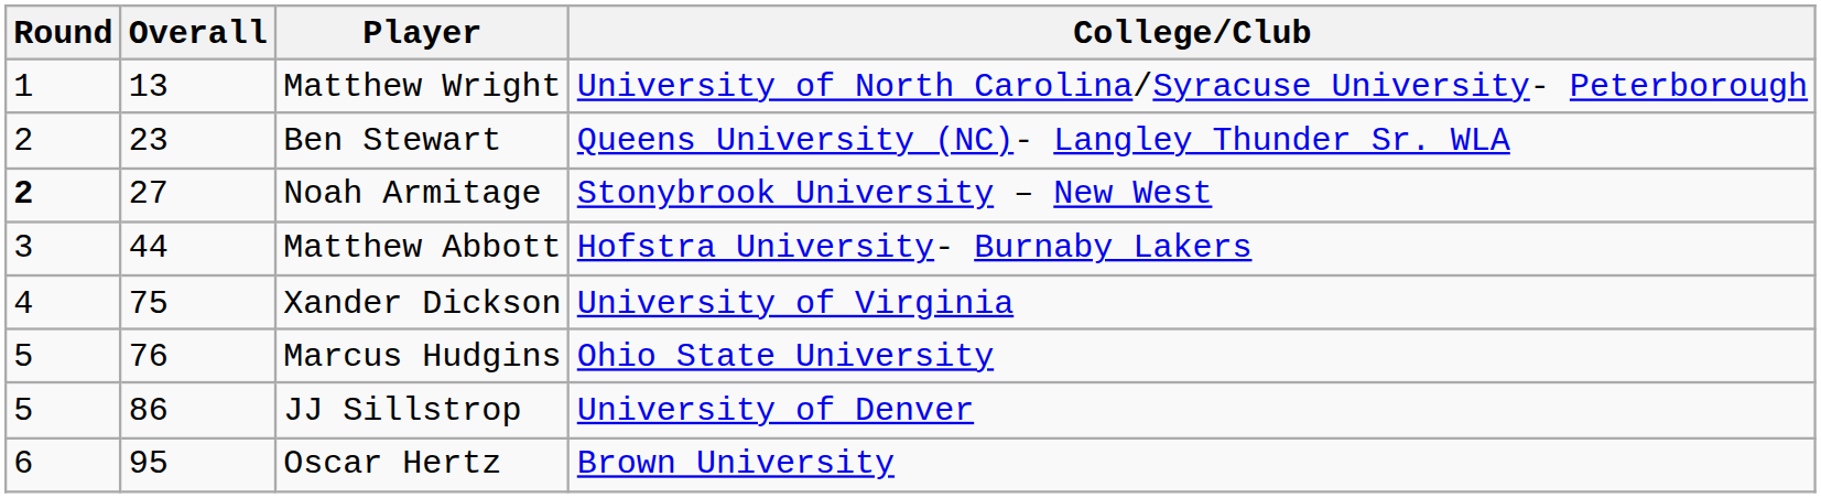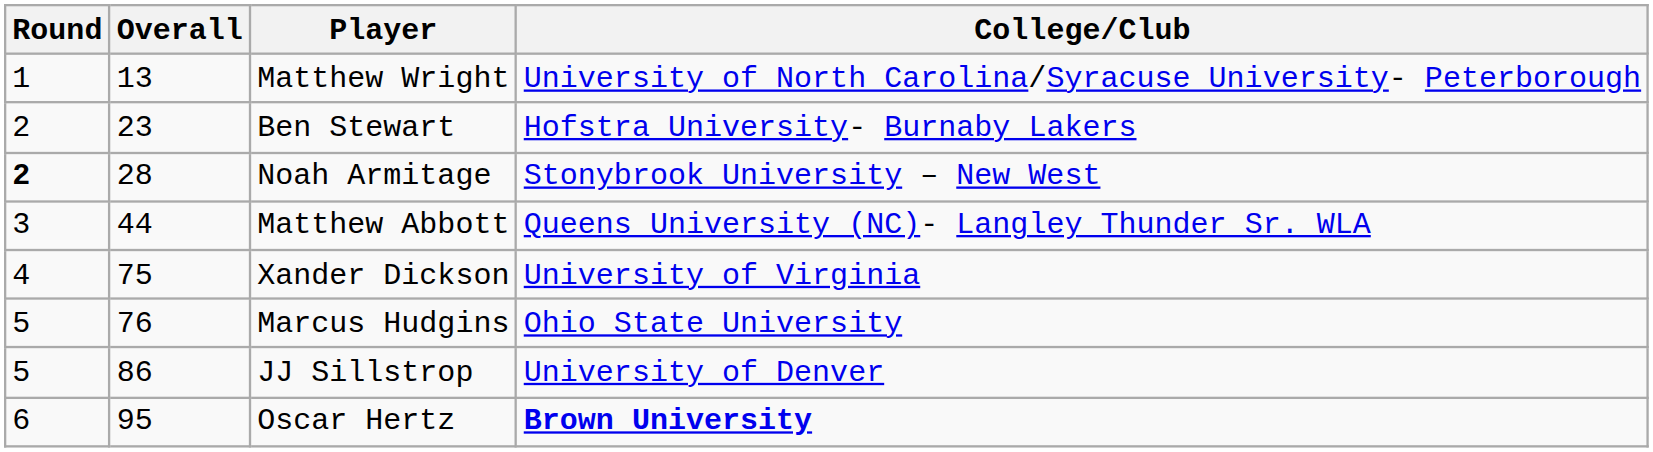 <table class="wikitable">
 <tr>
 <th>Round</th>
 <th>Overall</th>
 <th>Player</th>
 <th>College/Club</th>
 </tr>
 <tr>
 <td>1</td>
 <td>13</td>
 <td>Matthew Wright</td>
 <td><a href='#'>University of North Carolina</a>/<a href='#'>Syracuse University</a>- <a href='#'>Peterborough</a></td>
 </tr>
 <tr>
 <td>2</td>
 <td>23</td>
 <td>Ben Stewart</td>
-<td><a href='#'>Queens University (NC)</a>- <a href='#'>Langley Thunder Sr. WLA</a></td>
+<td><a href='#'>Hofstra University</a>- <a href='#'>Burnaby Lakers</a></td>
 </tr>
 <tr>
 <td><strong>2</strong></td>
-<td>27</td>
+<td>28</td>
 <td>Noah Armitage</td>
 <td><a href='#'>Stonybrook University</a> – <a href='#'>New West</a></td>
 </tr>
 <tr>
 <td>3</td>
 <td>44</td>
 <td>Matthew Abbott</td>
-<td><a href='#'>Hofstra University</a>- <a href='#'>Burnaby Lakers</a></td>
+<td><a href='#'>Queens University (NC)</a>- <a href='#'>Langley Thunder Sr. WLA</a></td>
 </tr>
 <tr>
 <td>4</td>
 <td>75</td>
 <td>Xander Dickson</td>
 <td><a href='#'>University of Virginia</a></td>
 </tr>
 <tr>
 <td>5</td>
 <td>76</td>
 <td>Marcus Hudgins</td>
 <td><a href='#'>Ohio State University</a></td>
 </tr>
 <tr>
 <td>5</td>
 <td>86</td>
 <td>JJ Sillstrop</td>
 <td><a href='#'>University of Denver</a></td>
 </tr>
 <tr>
 <td>6</td>
 <td>95</td>
 <td>Oscar Hertz</td>
-<td><a href='#'>Brown University</a></td>
+<td><strong><a href='#'>Brown University</a></strong></td>
 </tr>
 </table>
